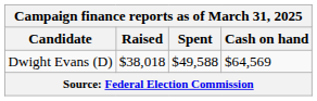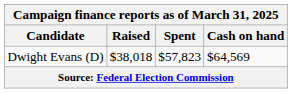 <table class="wikitable sortable">
 <tr>
 <th colspan=4>Campaign finance reports as of March 31, 2025</th>
 </tr>
 <tr style="text-align:center;">
 <th>Candidate</th>
 <th>Raised</th>
 <th>Spent</th>
 <th>Cash on hand</th>
 </tr>
 <tr>
 <td>Dwight Evans (D)</td>
 <td>$38,018</td>
-<td>$49,588</td>
+<td>$57,823</td>
 <td>$64,569</td>
 </tr>
 <tr>
 <th colspan="4"><small>Source: <a href='#'>Federal Election Commission</a></small></th>
 </tr>
 </table>
